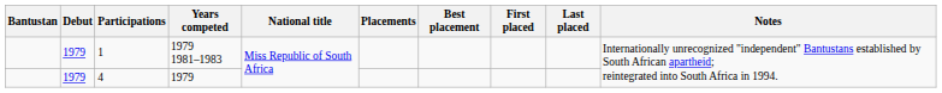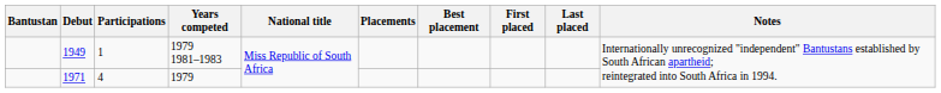 <table class="wikitable" style="font-size: 95%;">
 <tr>
 <th>Bantustan</th>
 <th>Debut</th>
 <th>Participations</th>
 <th>Years competed</th>
 <th>National title</th>
 <th>Placements</th>
 <th>Best placement</th>
 <th>First placed</th>
 <th>Last placed</th>
 <th>Notes</th>
 </tr>
 <tr>
 <td><strong></strong></td>
-<td><a href='#'>1979</a></td>
+<td><a href='#'>1949</a></td>
 <td>1</td>
 <td>1979<br>1981–1983</td>
 <td rowspan=2><a href='#'>Miss Republic of South Africa</a></td>
 <td></td>
 <td></td>
 <td></td>
 <td></td>
 <td rowspan=2>Internationally unrecognized "independent" <a href='#'>Bantustans</a> established by South African <a href='#'>apartheid</a>;<br>reintegrated into South Africa in 1994.</td>
 </tr>
 <tr>
 <td><strong></strong></td>
-<td><a href='#'>1979</a></td>
+<td><a href='#'>1971</a></td>
 <td>4</td>
 <td>1979</td>
 <td></td>
 <td></td>
 <td></td>
 <td></td>
 </tr>
 </table>
